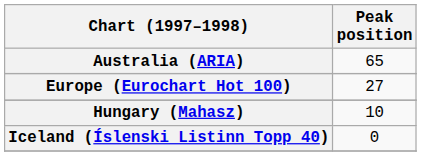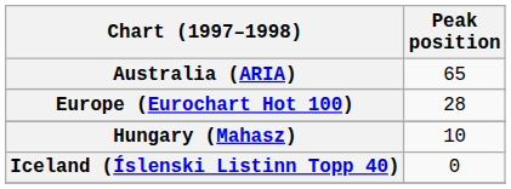 <table class="wikitable sortable plainrowheaders" style="text-align:center">
 <tr>
 <th scope="col">Chart (1997–1998)</th>
 <th scope="col">Peak<br>position</th>
 </tr>
 <tr>
 <th scope="row">Australia (<a href='#'>ARIA</a>)</th>
 <td>65</td>
 </tr>
 <tr>
 </tr>
 <tr>
 </tr>
 <tr>
 <th scope="row">Europe (<a href='#'>Eurochart Hot 100</a>)</th>
-<td>27</td>
+<td>28</td>
 </tr>
 <tr>
 </tr>
 <tr>
 </tr>
 <tr>
 </tr>
 <tr>
 <th scope="row">Hungary (<a href='#'>Mahasz</a>)</th>
 <td>10</td>
 </tr>
 <tr>
 <th scope="row">Iceland (<a href='#'>Íslenski Listinn Topp 40</a>)</th>
 <td>0</td>
 </tr>
 <tr>
 </tr>
 <tr>
 </tr>
 <tr>
 </tr>
 <tr>
 </tr>
 <tr>
 </tr>
 <tr>
 </tr>
 <tr>
 </tr>
 <tr>
 </tr>
 <tr>
 </tr>
 <tr>
 </tr>
 </table>
